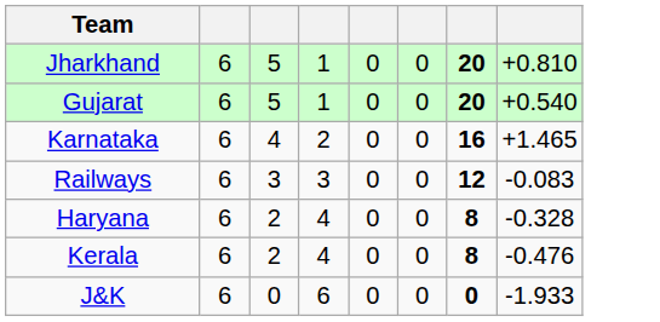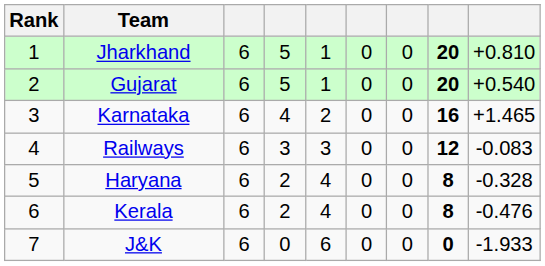 <table class="wikitable" style="text-align:center">
 <tr>
+<th>Rank</th>
 <th style="width:120px">Team</th>
 <th style="width:25px"></th>
 <th style="width:25px"></th>
 <th style="width:25px"></th>
 <th style="width:25px"></th>
 <th style="width:25px"></th>
 <th style="width:25px"></th>
 <th style="width:40px;"></th>
 </tr>
 <tr style="background:#cfc;">
+<td>1</td>
 <td><a href='#'>Jharkhand</a></td>
 <td>6</td>
 <td>5</td>
 <td>1</td>
 <td>0</td>
 <td>0</td>
 <td><strong>20</strong></td>
 <td>+0.810</td>
 </tr>
 <tr style="background:#cfc;">
+<td>2</td>
 <td><a href='#'>Gujarat</a></td>
 <td>6</td>
 <td>5</td>
 <td>1</td>
 <td>0</td>
 <td>0</td>
 <td><strong>20</strong></td>
 <td>+0.540</td>
 </tr>
 <tr>
+<td>3</td>
 <td><a href='#'>Karnataka</a></td>
 <td>6</td>
 <td>4</td>
 <td>2</td>
 <td>0</td>
 <td>0</td>
 <td><strong>16</strong></td>
 <td>+1.465</td>
 </tr>
 <tr>
+<td>4</td>
 <td><a href='#'>Railways</a></td>
 <td>6</td>
 <td>3</td>
 <td>3</td>
 <td>0</td>
 <td>0</td>
 <td><strong>12</strong></td>
 <td>-0.083</td>
 </tr>
 <tr>
+<td>5</td>
 <td><a href='#'>Haryana</a></td>
 <td>6</td>
 <td>2</td>
 <td>4</td>
 <td>0</td>
 <td>0</td>
 <td><strong>8</strong></td>
 <td>-0.328</td>
 </tr>
 <tr>
+<td>6</td>
 <td><a href='#'>Kerala</a></td>
 <td>6</td>
 <td>2</td>
 <td>4</td>
 <td>0</td>
 <td>0</td>
 <td><strong>8</strong></td>
 <td>-0.476</td>
 </tr>
 <tr>
+<td>7</td>
 <td><a href='#'>J&K</a></td>
 <td>6</td>
 <td>0</td>
 <td>6</td>
 <td>0</td>
 <td>0</td>
 <td><strong>0</strong></td>
 <td>-1.933</td>
 </tr>
 </table>
